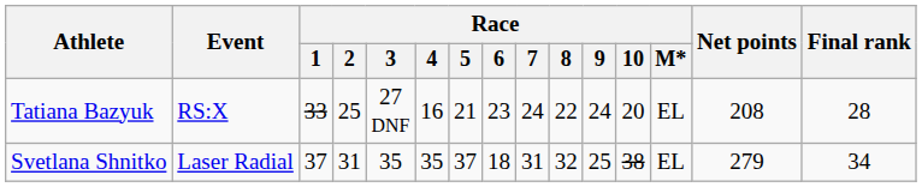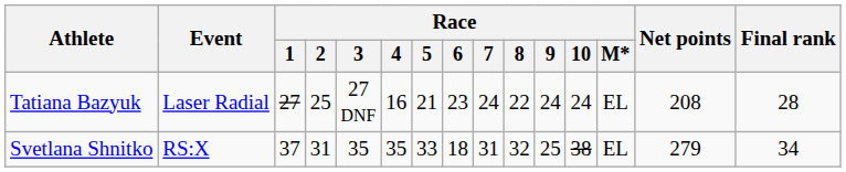 <table class="wikitable" style="font-size:90%">
 <tr>
 <th rowspan="2">Athlete</th>
 <th rowspan="2">Event</th>
 <th colspan=11>Race</th>
 <th rowspan=2>Net points</th>
 <th rowspan=2>Final rank</th>
 </tr>
 <tr style="font-size:95%">
 <th>1</th>
 <th>2</th>
 <th>3</th>
 <th>4</th>
 <th>5</th>
 <th>6</th>
 <th>7</th>
 <th>8</th>
 <th>9</th>
 <th>10</th>
 <th>M*</th>
 </tr>
 <tr align=center>
 <td align=left><a href='#'>Tatiana Bazyuk</a></td>
-<td align=left><a href='#'>RS:X</a></td>
-<td><s>33</s></td>
+<td align=left><a href='#'>Laser Radial</a></td>
+<td><s>27</s></td>
 <td>25</td>
 <td>27<small><br>DNF</small></td>
 <td>16</td>
 <td>21</td>
 <td>23</td>
 <td>24</td>
 <td>22</td>
 <td>24</td>
-<td>20</td>
+<td>24</td>
 <td>EL</td>
 <td>208</td>
 <td>28</td>
 </tr>
 <tr align=center>
 <td align=left><a href='#'>Svetlana Shnitko</a></td>
-<td align=left><a href='#'>Laser Radial</a></td>
+<td align=left><a href='#'>RS:X</a></td>
 <td>37</td>
 <td>31</td>
 <td>35</td>
 <td>35</td>
-<td>37</td>
+<td>33</td>
 <td>18</td>
 <td>31</td>
 <td>32</td>
 <td>25</td>
 <td><s>38</s></td>
 <td>EL</td>
 <td>279</td>
 <td>34</td>
 </tr>
 </table>
